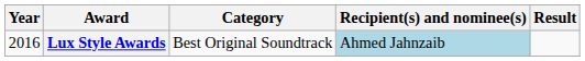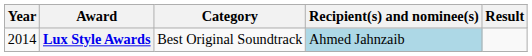 <table class="wikitable plainrowheaders sortable" style="font-size: 95%;">
 <tr>
 <th scope="col">Year</th>
 <th scope="col">Award</th>
 <th scope="col">Category</th>
 <th scope="col">Recipient(s) and nominee(s)</th>
 <th scope="col">Result</th>
 </tr>
 <tr>
-<td>2016</td>
+<td>2014</td>
 <th><a href='#'>Lux Style Awards</a></th>
 <td>Best Original Soundtrack</td>
 <td style="background: lightblue;">Ahmed Jahnzaib</td>
 <td></td>
 </tr>
 </table>
